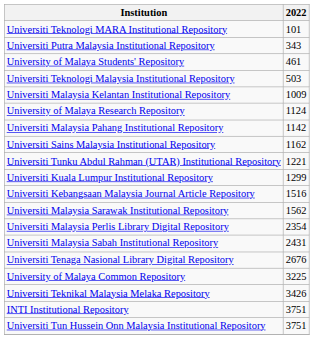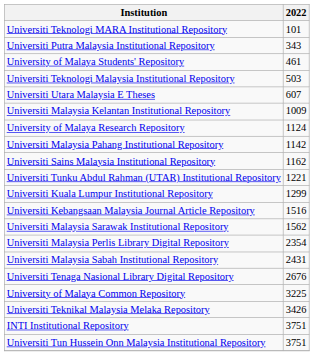 <table class="sortable wikitable" border="1">
 <tr>
 <th>Institution</th>
 <th>2022</th>
 </tr>
 <tr>
 <td><a href='#'>Universiti Teknologi MARA Institutional Repository</a></td>
 <td>101</td>
 </tr>
 <tr>
 <td><a href='#'>Universiti Putra Malaysia Institutional Repository</a></td>
 <td>343</td>
 </tr>
 <tr>
 <td><a href='#'>University of Malaya Students' Repository</a></td>
 <td>461</td>
 </tr>
 <tr>
 <td><a href='#'>Universiti Teknologi Malaysia Institutional Repository</a></td>
 <td>503</td>
+</tr>
+<tr>
+<td><a href='#'>Universiti Utara Malaysia E Theses</a></td>
+<td>607</td>
 </tr>
 <tr>
 <td><a href='#'>Universiti Malaysia Kelantan Institutional Repository</a></td>
 <td>1009</td>
 </tr>
 <tr>
 <td><a href='#'>University of Malaya Research Repository</a></td>
 <td>1124</td>
 </tr>
 <tr>
 <td><a href='#'>Universiti Malaysia Pahang Institutional Repository</a></td>
 <td>1142</td>
 </tr>
 <tr>
 <td><a href='#'>Universiti Sains Malaysia Institutional Repository</a></td>
 <td>1162</td>
 </tr>
 <tr>
 <td><a href='#'>Universiti Tunku Abdul Rahman (UTAR) Institutional Repository</a></td>
 <td>1221</td>
 </tr>
 <tr>
 <td><a href='#'>Universiti Kuala Lumpur Institutional Repository</a></td>
 <td>1299</td>
 </tr>
 <tr>
 <td><a href='#'>Universiti Kebangsaan Malaysia Journal Article Repository</a></td>
 <td>1516</td>
 </tr>
 <tr>
 <td><a href='#'>Universiti Malaysia Sarawak Institutional Repository</a></td>
 <td>1562</td>
 </tr>
 <tr>
 <td><a href='#'>Universiti Malaysia Perlis Library Digital Repository</a></td>
 <td>2354</td>
 </tr>
 <tr>
 <td><a href='#'>Universiti Malaysia Sabah Institutional Repository</a></td>
 <td>2431</td>
 </tr>
 <tr>
 <td><a href='#'>Universiti Tenaga Nasional Library Digital Repository</a></td>
 <td>2676</td>
 </tr>
 <tr>
 <td><a href='#'>University of Malaya Common Repository</a></td>
 <td>3225</td>
 </tr>
 <tr>
 <td><a href='#'>Universiti Teknikal Malaysia Melaka Repository</a></td>
 <td>3426</td>
 </tr>
 <tr>
 <td><a href='#'>INTI Institutional Repository</a></td>
 <td>3751</td>
 </tr>
 <tr>
 <td><a href='#'>Universiti Tun Hussein Onn Malaysia Institutional Repository</a></td>
 <td>3751</td>
 </tr>
 <tr>
 </tr>
 </table>
